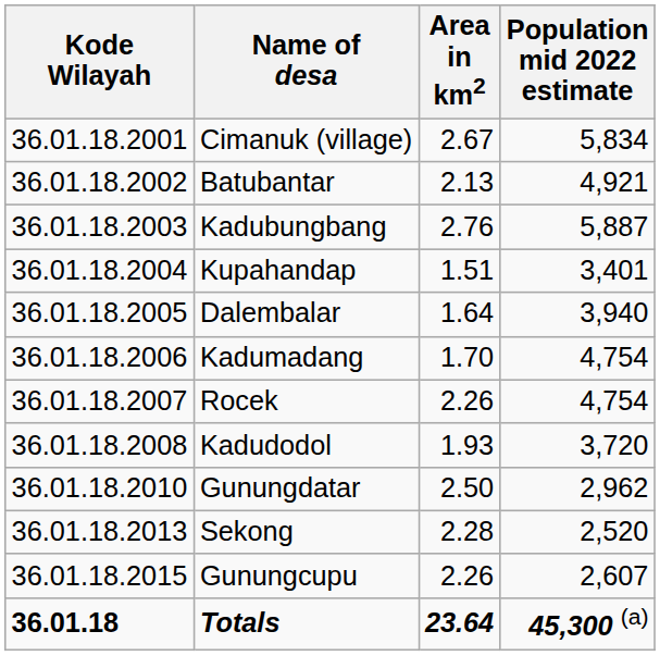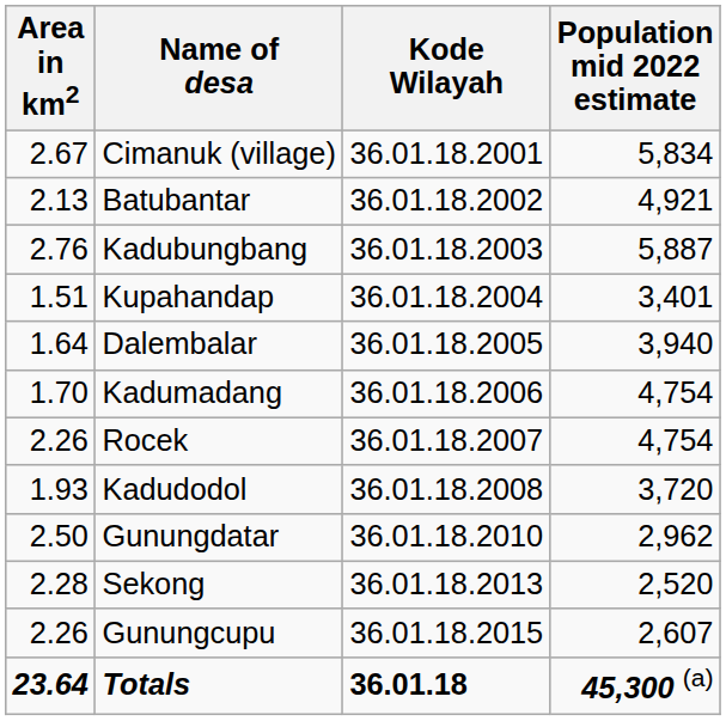 <table class="wikitable">
 <tr>
+<th>Area <br>in <br>km<sup>2</sup></th>
+<th>Name of <br> <em>desa</em></th>
 <th>Kode <br>Wilayah</th>
-<th>Name of <br> <em>desa</em></th>
-<th>Area <br>in <br>km<sup>2</sup></th>
 <th>Population<br>mid 2022<br>estimate</th>
 </tr>
 <tr>
+<td align="right">2.67</td>
+<td>Cimanuk (village)</td>
 <td>36.01.18.2001</td>
-<td>Cimanuk (village)</td>
-<td align="right">2.67</td>
 <td align="right">5,834</td>
 </tr>
 <tr>
+<td align="right">2.13</td>
+<td>Batubantar</td>
 <td>36.01.18.2002</td>
-<td>Batubantar</td>
-<td align="right">2.13</td>
 <td align="right">4,921</td>
 </tr>
 <tr>
+<td align="right">2.76</td>
+<td>Kadubungbang</td>
 <td>36.01.18.2003</td>
-<td>Kadubungbang</td>
-<td align="right">2.76</td>
 <td align="right">5,887</td>
 </tr>
 <tr>
+<td align="right">1.51</td>
+<td>Kupahandap</td>
 <td>36.01.18.2004</td>
-<td>Kupahandap</td>
-<td align="right">1.51</td>
 <td align="right">3,401</td>
 </tr>
 <tr>
+<td align="right">1.64</td>
+<td>Dalembalar</td>
 <td>36.01.18.2005</td>
-<td>Dalembalar</td>
-<td align="right">1.64</td>
 <td align="right">3,940</td>
 </tr>
 <tr>
+<td align="right">1.70</td>
+<td>Kadumadang</td>
 <td>36.01.18.2006</td>
-<td>Kadumadang</td>
-<td align="right">1.70</td>
 <td align="right">4,754</td>
 </tr>
 <tr>
+<td align="right">2.26</td>
+<td>Rocek</td>
 <td>36.01.18.2007</td>
-<td>Rocek</td>
-<td align="right">2.26</td>
 <td align="right">4,754</td>
 </tr>
 <tr>
+<td align="right">1.93</td>
+<td>Kadudodol</td>
 <td>36.01.18.2008</td>
-<td>Kadudodol</td>
-<td align="right">1.93</td>
 <td align="right">3,720</td>
 </tr>
 <tr>
+<td align="right">2.50</td>
+<td>Gunungdatar</td>
 <td>36.01.18.2010</td>
-<td>Gunungdatar</td>
-<td align="right">2.50</td>
 <td align="right">2,962</td>
 </tr>
 <tr>
+<td align="right">2.28</td>
+<td>Sekong</td>
 <td>36.01.18.2013</td>
-<td>Sekong</td>
-<td align="right">2.28</td>
 <td align="right">2,520</td>
 </tr>
 <tr>
+<td align="right">2.26</td>
+<td>Gunungcupu</td>
 <td>36.01.18.2015</td>
-<td>Gunungcupu</td>
-<td align="right">2.26</td>
 <td align="right">2,607</td>
 </tr>
 <tr>
+<td align="right"><strong><em>23.64</em></strong></td>
+<td><strong><em>Totals</em></strong></td>
 <td><strong>36.01.18</strong></td>
-<td><strong><em>Totals</em></strong></td>
-<td align="right"><strong><em>23.64</em></strong></td>
 <td align="right"><strong><em>45,300</em></strong> <sup>(a)</sup></td>
 </tr>
 </table>
